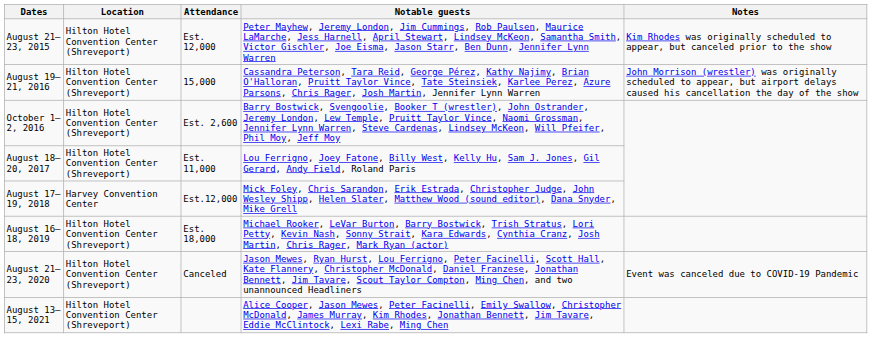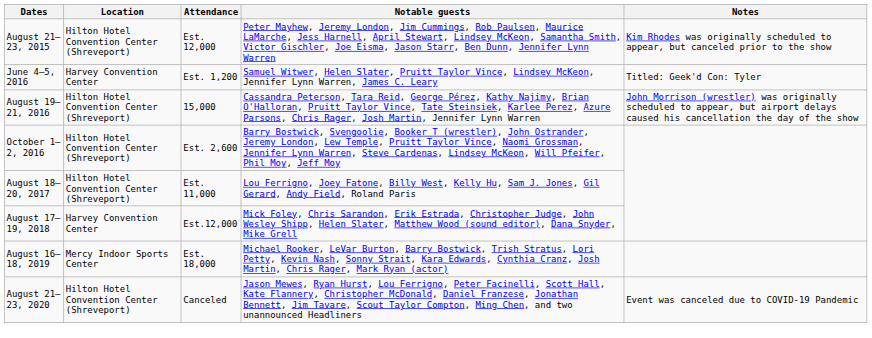 <table class="wikitable">
 <tr>
 <th>Dates</th>
 <th>Location</th>
 <th>Attendance</th>
 <th>Notable guests</th>
 <th>Notes</th>
 </tr>
 <tr>
 <td>August 21–23, 2015</td>
 <td>Hilton Hotel Convention Center (Shreveport)</td>
 <td>Est. 12,000 </td>
 <td><a href='#'>Peter Mayhew</a>, <a href='#'>Jeremy London</a>, <a href='#'>Jim Cummings</a>, <a href='#'>Rob Paulsen</a>, <a href='#'>Maurice LaMarche</a>, <a href='#'>Jess Harnell</a>, <a href='#'>April Stewart</a>, <a href='#'>Lindsey McKeon</a>, <a href='#'>Samantha Smith</a>, <a href='#'>Victor Gischler</a>, <a href='#'>Joe Eisma</a>, <a href='#'>Jason Starr</a>, <a href='#'>Ben Dunn</a>, <a href='#'>Jennifer Lynn Warren</a></td>
 <td><a href='#'>Kim Rhodes</a> was originally scheduled to appear, but canceled prior to the show</td>
+</tr>
+<tr>
+<td>June 4–5, 2016</td>
+<td>Harvey Convention Center</td>
+<td>Est. 1,200</td>
+<td><a href='#'>Samuel Witwer</a>, <a href='#'>Helen Slater</a>, <a href='#'>Pruitt Taylor Vince</a>, <a href='#'>Lindsey McKeon</a>, Jennifer Lynn Warren, <a href='#'>James C. Leary</a></td>
+<td>Titled: Geek'd Con: Tyler</td>
 </tr>
 <tr>
 <td>August 19–21, 2016</td>
 <td>Hilton Hotel Convention Center (Shreveport)</td>
 <td>15,000 </td>
 <td><a href='#'>Cassandra Peterson</a>, <a href='#'>Tara Reid</a>, <a href='#'>George Pérez</a>, <a href='#'>Kathy Najimy</a>, <a href='#'>Brian O'Halloran</a>, <a href='#'>Pruitt Taylor Vince</a>, <a href='#'>Tate Steinsiek</a>, <a href='#'>Karlee Perez</a>, <a href='#'>Azure Parsons</a>, <a href='#'>Chris Rager</a>, <a href='#'>Josh Martin</a>, Jennifer Lynn Warren</td>
 <td><a href='#'>John Morrison (wrestler)</a> was originally scheduled to appear, but airport delays caused his cancellation the day of the show</td>
 </tr>
 <tr>
 <td>October 1–2, 2016</td>
 <td>Hilton Hotel Convention Center (Shreveport)</td>
 <td>Est. 2,600</td>
 <td><a href='#'>Barry Bostwick</a>, <a href='#'>Svengoolie</a>, <a href='#'>Booker T (wrestler)</a>, <a href='#'>John Ostrander</a>, <a href='#'>Jeremy London</a>, <a href='#'>Lew Temple</a>, <a href='#'>Pruitt Taylor Vince</a>, <a href='#'>Naomi Grossman</a>, <a href='#'>Jennifer Lynn Warren</a>, <a href='#'>Steve Cardenas</a>, <a href='#'>Lindsey McKeon</a>, <a href='#'>Will Pfeifer</a>, <a href='#'>Phil Moy</a>, <a href='#'>Jeff Moy</a></td>
 </tr>
 <tr>
 <td>August 18–20, 2017</td>
 <td>Hilton Hotel Convention Center (Shreveport)</td>
 <td>Est. 11,000 </td>
 <td><a href='#'>Lou Ferrigno</a>, <a href='#'>Joey Fatone</a>, <a href='#'>Billy West</a>, <a href='#'>Kelly Hu</a>, <a href='#'>Sam J. Jones</a>, <a href='#'>Gil Gerard</a>, <a href='#'>Andy Field</a>, Roland Paris</td>
 </tr>
 <tr>
 <td>August 17–19, 2018</td>
 <td>Harvey Convention Center</td>
 <td>Est.12,000 </td>
 <td><a href='#'>Mick Foley</a>, <a href='#'>Chris Sarandon</a>, <a href='#'>Erik Estrada</a>, <a href='#'>Christopher Judge</a>, <a href='#'>John Wesley Shipp</a>, <a href='#'>Helen Slater</a>, <a href='#'>Matthew Wood (sound editor)</a>, <a href='#'>Dana Snyder</a>, <a href='#'>Mike Grell</a></td>
 </tr>
 <tr>
 <td>August 16–18, 2019</td>
-<td>Hilton Hotel Convention Center (Shreveport)</td>
+<td>Mercy Indoor Sports Center</td>
 <td>Est. 18,000 </td>
 <td><a href='#'>Michael Rooker</a>, <a href='#'>LeVar Burton</a>, <a href='#'>Barry Bostwick</a>, <a href='#'>Trish Stratus</a>, <a href='#'>Lori Petty</a>, <a href='#'>Kevin Nash</a>, <a href='#'>Sonny Strait</a>, <a href='#'>Kara Edwards</a>, <a href='#'>Cynthia Cranz</a>, <a href='#'>Josh Martin</a>, <a href='#'>Chris Rager</a>, <a href='#'>Mark Ryan (actor)</a></td>
 <td></td>
 </tr>
 <tr>
 <td>August 21–23, 2020</td>
 <td>Hilton Hotel Convention Center (Shreveport)</td>
 <td>Canceled</td>
 <td><a href='#'>Jason Mewes</a>, <a href='#'>Ryan Hurst</a>, <a href='#'>Lou Ferrigno</a>, <a href='#'>Peter Facinelli</a>, <a href='#'>Scott Hall</a>, <a href='#'>Kate Flannery</a>, <a href='#'>Christopher McDonald</a>, <a href='#'>Daniel Franzese</a>, <a href='#'>Jonathan Bennett</a>, <a href='#'>Jim Tavare</a>, <a href='#'>Scout Taylor Compton</a>, <a href='#'>Ming Chen</a>, and two unannounced Headliners</td>
 <td>Event was canceled due to COVID-19 Pandemic</td>
 </tr>
-<tr>
-<td>August 13–15, 2021 </td>
-<td>Hilton Hotel Convention Center (Shreveport)</td>
-<td></td>
-<td><a href='#'>Alice Cooper</a>, <a href='#'>Jason Mewes</a>, <a href='#'>Peter Facinelli</a>, <a href='#'>Emily Swallow</a>, <a href='#'>Christopher McDonald</a>, <a href='#'>James Murray</a>, <a href='#'>Kim Rhodes</a>, <a href='#'>Jonathan Bennett</a>, <a href='#'>Jim Tavare</a>, <a href='#'>Eddie McClintock</a>, <a href='#'>Lexi Rabe</a>, <a href='#'>Ming Chen</a></td>
-<td></td>
-</tr>
 </table>
